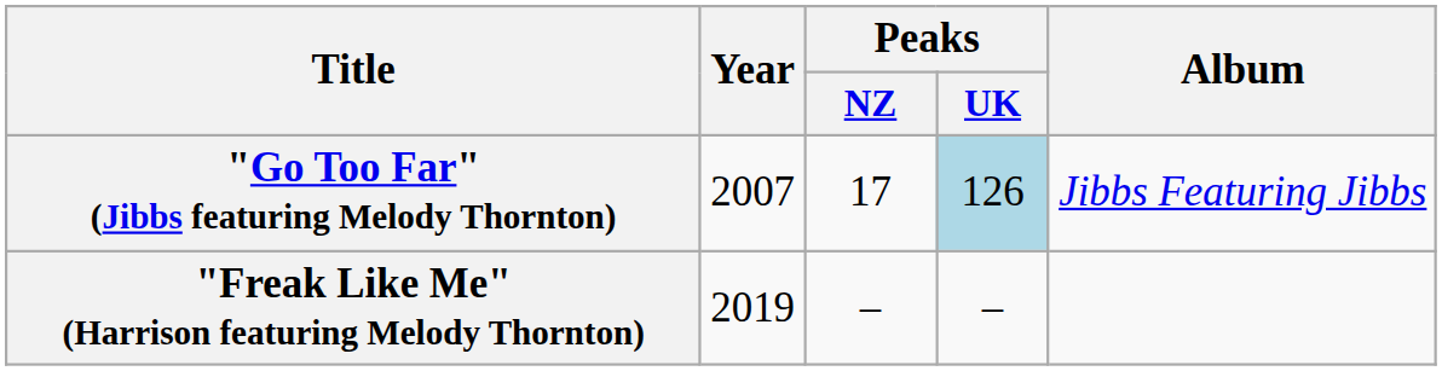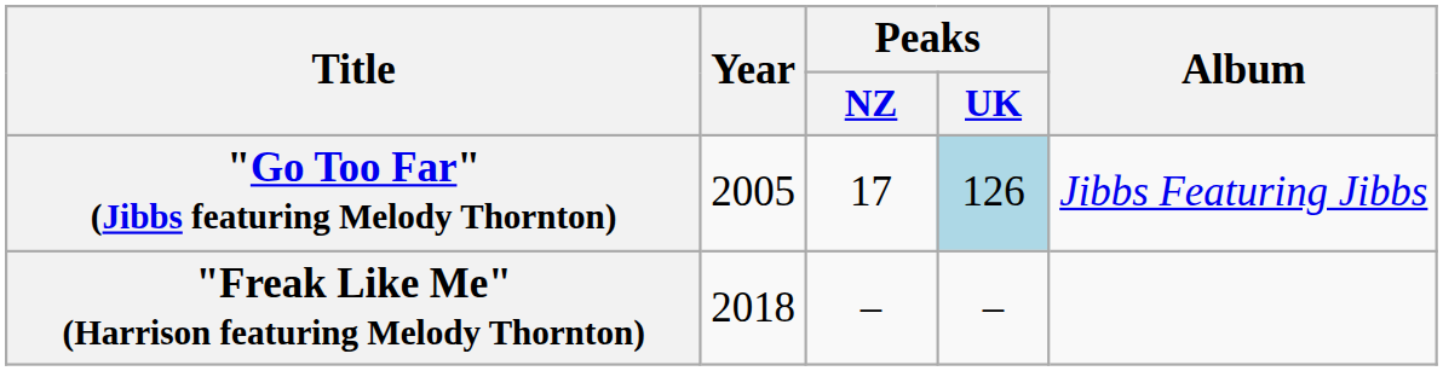 <table class="wikitable plainrowheaders" style="text-align:center;" border="1">
 <tr>
 <th scope="col" rowspan="2" style="width:16em;">Title</th>
 <th scope="col" rowspan="2">Year</th>
 <th scope="col" colspan="2">Peaks</th>
 <th scope="col" rowspan="2">Album</th>
 </tr>
 <tr>
 <th scope="col" style="width:3em;font-size:90%;"><a href='#'>NZ</a><br></th>
 <th scope="col" style="width:2.5em;font-size:90%;"><a href='#'>UK</a><br></th>
 </tr>
 <tr>
 <th scope="row">"<a href='#'>Go Too Far</a>" <br><small>(<a href='#'>Jibbs</a> featuring Melody Thornton)</small></th>
-<td>2007</td>
+<td>2005</td>
 <td>17</td>
 <td style="background: lightblue;">126</td>
 <td><em><a href='#'>Jibbs Featuring Jibbs</a></em></td>
 </tr>
 <tr>
 <th scope="row">"Freak Like Me" <br><small>(Harrison featuring Melody Thornton)</small></th>
-<td>2019</td>
+<td>2018</td>
 <td>–</td>
 <td>–</td>
 <td></td>
 </tr>
 </table>
